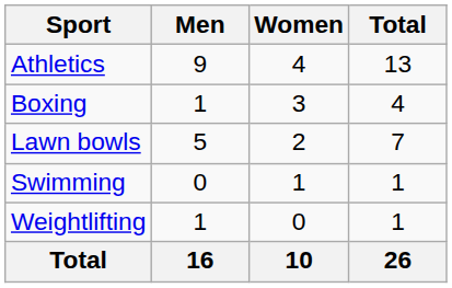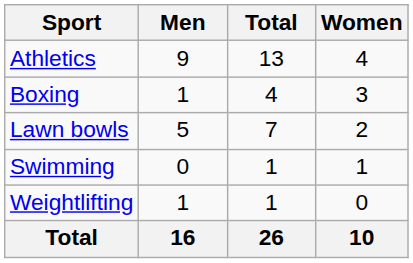 <table class="wikitable sortable" style="text-align:center;">
 <tr>
 <th width=80>Sport</th>
 <th width=55>Men</th>
+<th width=55>Total</th>
 <th width=55>Women</th>
-<th width=55>Total</th>
 </tr>
 <tr>
 <td align=left><a href='#'>Athletics</a></td>
 <td>9</td>
+<td>13</td>
 <td>4</td>
-<td>13</td>
 </tr>
 <tr>
 <td align=left><a href='#'>Boxing</a></td>
 <td>1</td>
+<td>4</td>
 <td>3</td>
-<td>4</td>
 </tr>
 <tr>
 <td align=left><a href='#'>Lawn bowls</a></td>
 <td>5</td>
+<td>7</td>
 <td>2</td>
-<td>7</td>
 </tr>
 <tr>
 <td align=left><a href='#'>Swimming</a></td>
 <td>0</td>
 <td>1</td>
 <td>1</td>
 </tr>
 <tr>
 <td align=left><a href='#'>Weightlifting</a></td>
 <td>1</td>
+<td>1</td>
 <td>0</td>
-<td>1</td>
 </tr>
 <tr>
 <th>Total</th>
 <th>16</th>
+<th>26</th>
 <th>10</th>
-<th>26</th>
 </tr>
 </table>
